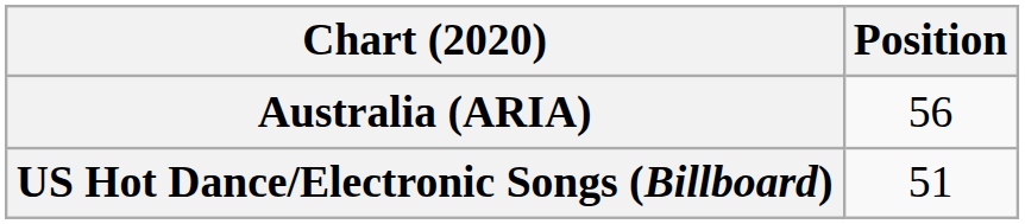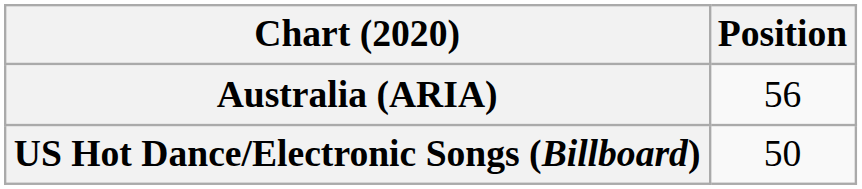 <table class="wikitable sortable plainrowheaders" style="text-align:center">
 <tr>
 <th scope="col">Chart (2020)</th>
 <th scope="col">Position</th>
 </tr>
 <tr>
 <th scope="row">Australia (ARIA)</th>
 <td>56</td>
 </tr>
 <tr>
 <th scope="row">US Hot Dance/Electronic Songs (<em>Billboard</em>)</th>
-<td>51</td>
+<td>50</td>
 </tr>
 </table>
